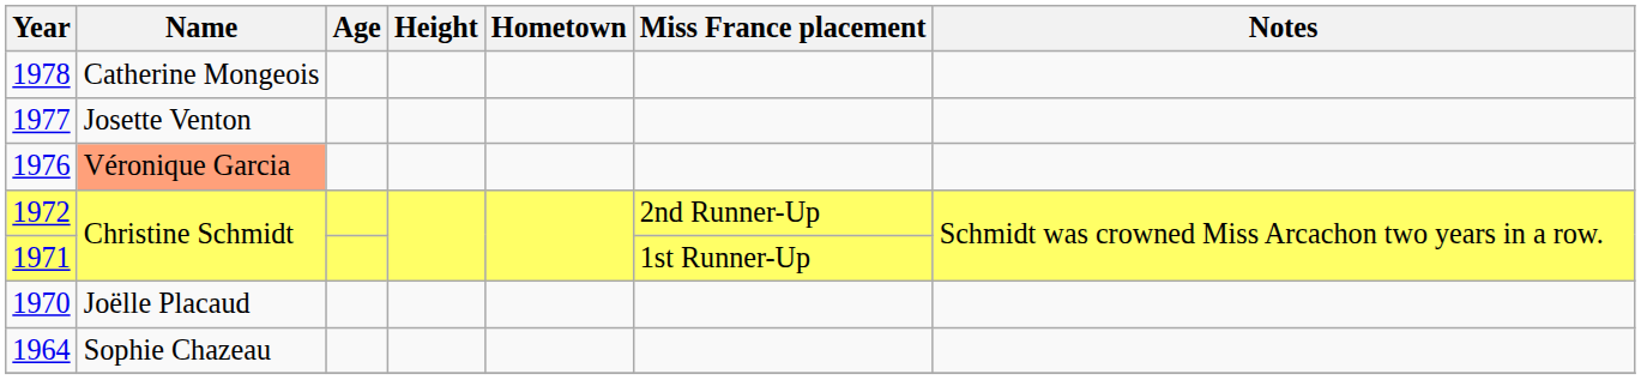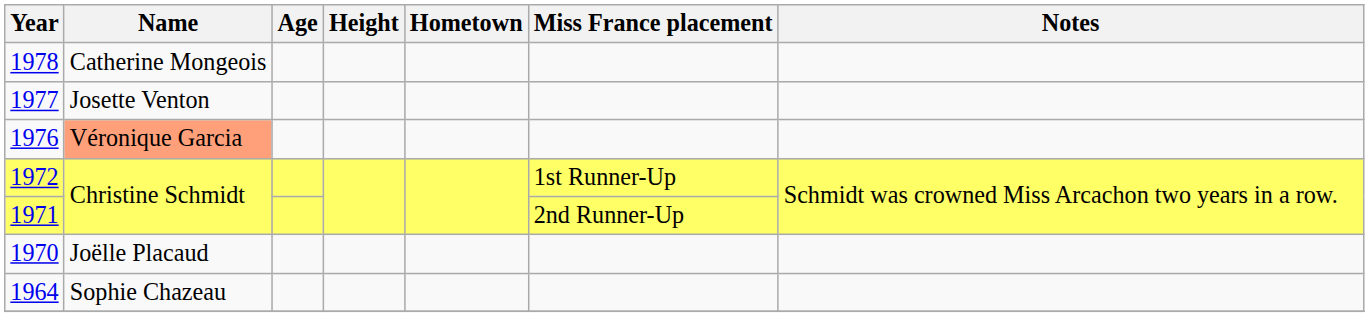 <table class="wikitable sortable">
 <tr>
 <th>Year</th>
 <th>Name</th>
 <th>Age</th>
 <th>Height</th>
 <th>Hometown</th>
 <th>Miss France placement</th>
 <th width=380>Notes</th>
 </tr>
 <tr>
 <td><a href='#'>1978</a></td>
 <td>Catherine Mongeois</td>
 <td></td>
 <td></td>
 <td></td>
 <td></td>
 <td></td>
 </tr>
 <tr>
 <td><a href='#'>1977</a></td>
 <td>Josette Venton</td>
 <td></td>
 <td></td>
 <td></td>
 <td></td>
 <td></td>
 </tr>
 <tr>
 <td><a href='#'>1976</a></td>
 <td style="background: lightsalmon;">Véronique Garcia</td>
 <td></td>
 <td></td>
 <td></td>
 <td></td>
 <td></td>
 </tr>
 <tr bgcolor=#FFFF66>
 <td><a href='#'>1972</a></td>
 <td rowspan=2>Christine Schmidt</td>
 <td></td>
 <td rowspan=2></td>
 <td rowspan=2></td>
-<td>2nd Runner-Up</td>
+<td>1st Runner-Up</td>
 <td rowspan=2>Schmidt was crowned Miss Arcachon two years in a row.</td>
 </tr>
 <tr bgcolor=#FFFF66>
 <td><a href='#'>1971</a></td>
 <td></td>
-<td>1st Runner-Up</td>
+<td>2nd Runner-Up</td>
 </tr>
 <tr>
 <td><a href='#'>1970</a></td>
 <td>Joëlle Placaud</td>
 <td></td>
 <td></td>
 <td></td>
 <td></td>
 <td></td>
 </tr>
 <tr>
 <td><a href='#'>1964</a></td>
 <td>Sophie Chazeau</td>
 <td></td>
 <td></td>
 <td></td>
 <td></td>
 <td></td>
 </tr>
 <tr>
 </tr>
 </table>
